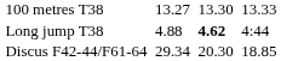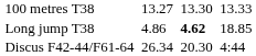 <table>
 <tr>
 <td>100 metres T38</td>
 <td></td>
 <td>13.27</td>
 <td></td>
 <td>13.30</td>
 <td></td>
 <td>13.33</td>
 </tr>
 <tr>
 <td>Long jump T38</td>
 <td></td>
-<td>4.88</td>
+<td>4.86</td>
 <td></td>
 <td><strong>4.62</strong></td>
 <td></td>
-<td>4:44</td>
+<td>18.85</td>
 </tr>
 <tr>
 <td>Discus F42-44/F61-64</td>
 <td></td>
-<td>29.34</td>
+<td>26.34</td>
 <td></td>
 <td>20.30</td>
 <td></td>
-<td>18.85</td>
+<td>4:44</td>
 </tr>
 </table>
